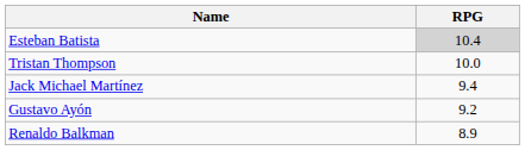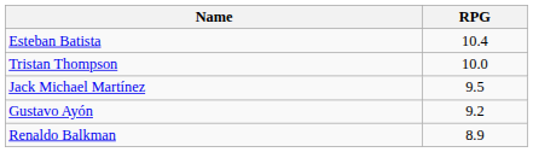 <table class=wikitable width="90%">
 <tr>
 <th width="80%">Name</th>
 <th width="20%">RPG</th>
 </tr>
 <tr>
 <td> <a href='#'>Esteban Batista</a></td>
-<td align=center style="background: lightgrey;">10.4</td>
+<td align=center>10.4</td>
 </tr>
 <tr>
 <td> <a href='#'>Tristan Thompson</a></td>
 <td align=center>10.0</td>
 </tr>
 <tr>
 <td> <a href='#'>Jack Michael Martínez</a></td>
-<td align=center>9.4</td>
+<td align=center>9.5</td>
 </tr>
 <tr>
 <td> <a href='#'>Gustavo Ayón</a></td>
 <td align=center>9.2</td>
 </tr>
 <tr>
 <td> <a href='#'>Renaldo Balkman</a></td>
 <td align=center>8.9</td>
 </tr>
 </table>
